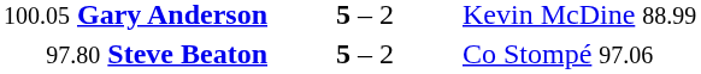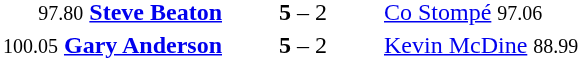 <table style="text-align:center">
 <tr>
 <th width=223></th>
 <th width=100></th>
 <th width=223></th>
 </tr>
 <tr>
+<td align=right><small>97.80</small> <strong><a href='#'>Steve Beaton</a></strong> </td>
+<td><strong>5</strong> – 2</td>
+<td align=left> <a href='#'>Co Stompé</a> <small>97.06</small></td>
+</tr>
+<tr>
 <td align=right><small>100.05</small> <strong><a href='#'>Gary Anderson</a></strong> </td>
 <td><strong>5</strong> – 2</td>
 <td align=left> <a href='#'>Kevin McDine</a> <small>88.99</small></td>
 </tr>
-<tr>
-<td align=right><small>97.80</small> <strong><a href='#'>Steve Beaton</a></strong> </td>
-<td><strong>5</strong> – 2</td>
-<td align=left> <a href='#'>Co Stompé</a> <small>97.06</small></td>
-</tr>
 </table>
